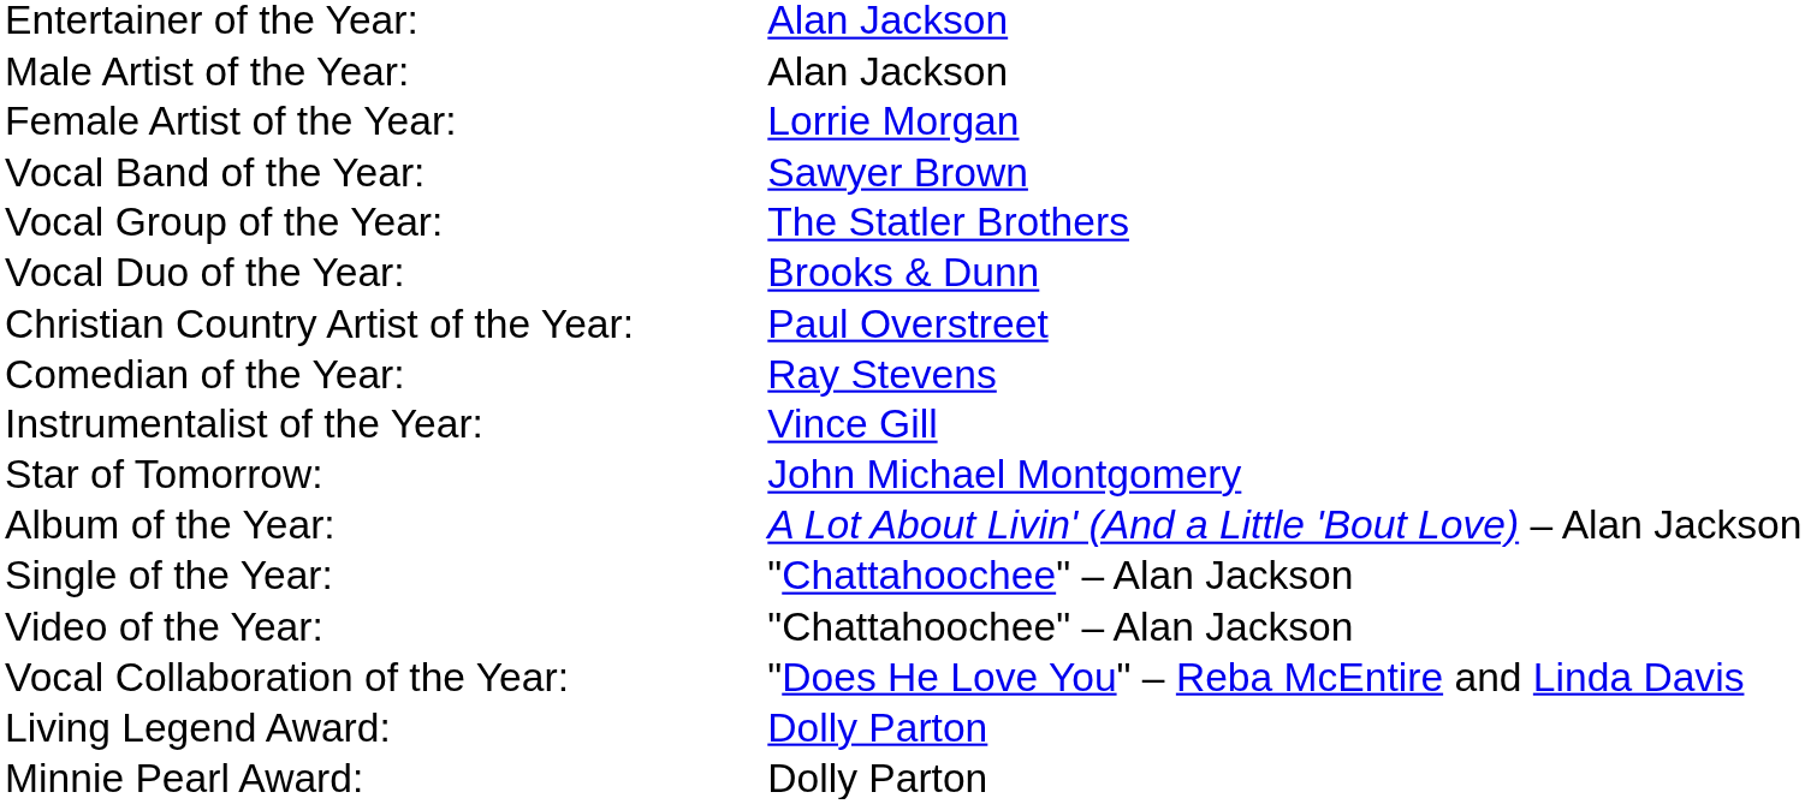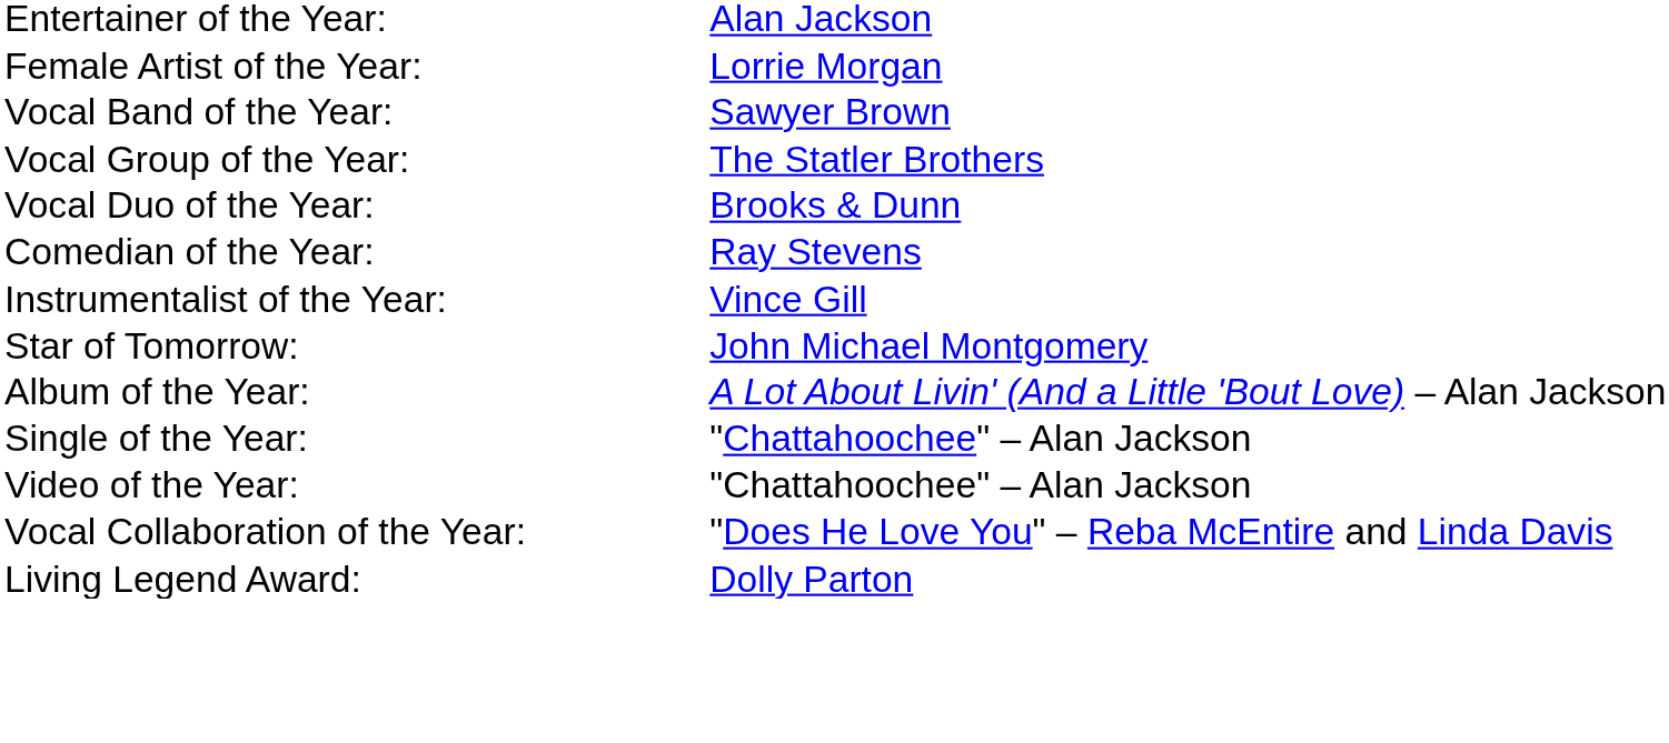 <table cellspacing="0" border="0" cellpadding="1">
 <tr>
 <td style="width:300px;">Entertainer of the Year:</td>
 <td><a href='#'>Alan Jackson</a></td>
-</tr>
-<tr>
-<td>Male Artist of the Year:</td>
-<td>Alan Jackson</td>
 </tr>
 <tr>
 <td>Female Artist of the Year:</td>
 <td><a href='#'>Lorrie Morgan</a></td>
 </tr>
 <tr>
 <td>Vocal Band of the Year:</td>
 <td><a href='#'>Sawyer Brown</a></td>
 </tr>
 <tr>
 <td>Vocal Group of the Year:</td>
 <td><a href='#'>The Statler Brothers</a></td>
 </tr>
 <tr>
 <td>Vocal Duo of the Year:</td>
 <td><a href='#'>Brooks & Dunn</a></td>
-</tr>
-<tr>
-<td>Christian Country Artist of the Year:</td>
-<td><a href='#'>Paul Overstreet</a></td>
 </tr>
 <tr>
 <td>Comedian of the Year:</td>
 <td><a href='#'>Ray Stevens</a></td>
 </tr>
 <tr>
 <td>Instrumentalist of the Year:</td>
 <td><a href='#'>Vince Gill</a></td>
 </tr>
 <tr>
 <td>Star of Tomorrow:</td>
 <td><a href='#'>John Michael Montgomery</a></td>
 </tr>
 <tr>
 <td>Album of the Year:</td>
 <td><em><a href='#'>A Lot About Livin' (And a Little 'Bout Love)</a></em> – Alan Jackson</td>
 </tr>
 <tr>
 <td>Single of the Year:</td>
 <td>"<a href='#'>Chattahoochee</a>" – Alan Jackson</td>
 </tr>
 <tr>
 <td>Video of the Year:</td>
 <td>"Chattahoochee" – Alan Jackson</td>
 </tr>
 <tr>
 <td>Vocal Collaboration of the Year:</td>
 <td>"<a href='#'>Does He Love You</a>" – <a href='#'>Reba McEntire</a> and <a href='#'>Linda Davis</a></td>
 </tr>
 <tr>
 <td>Living Legend Award:</td>
 <td><a href='#'>Dolly Parton</a></td>
 </tr>
 <tr>
-<td>Minnie Pearl Award:</td>
-<td>Dolly Parton</td>
-</tr>
-<tr>
 </tr>
 </table>
